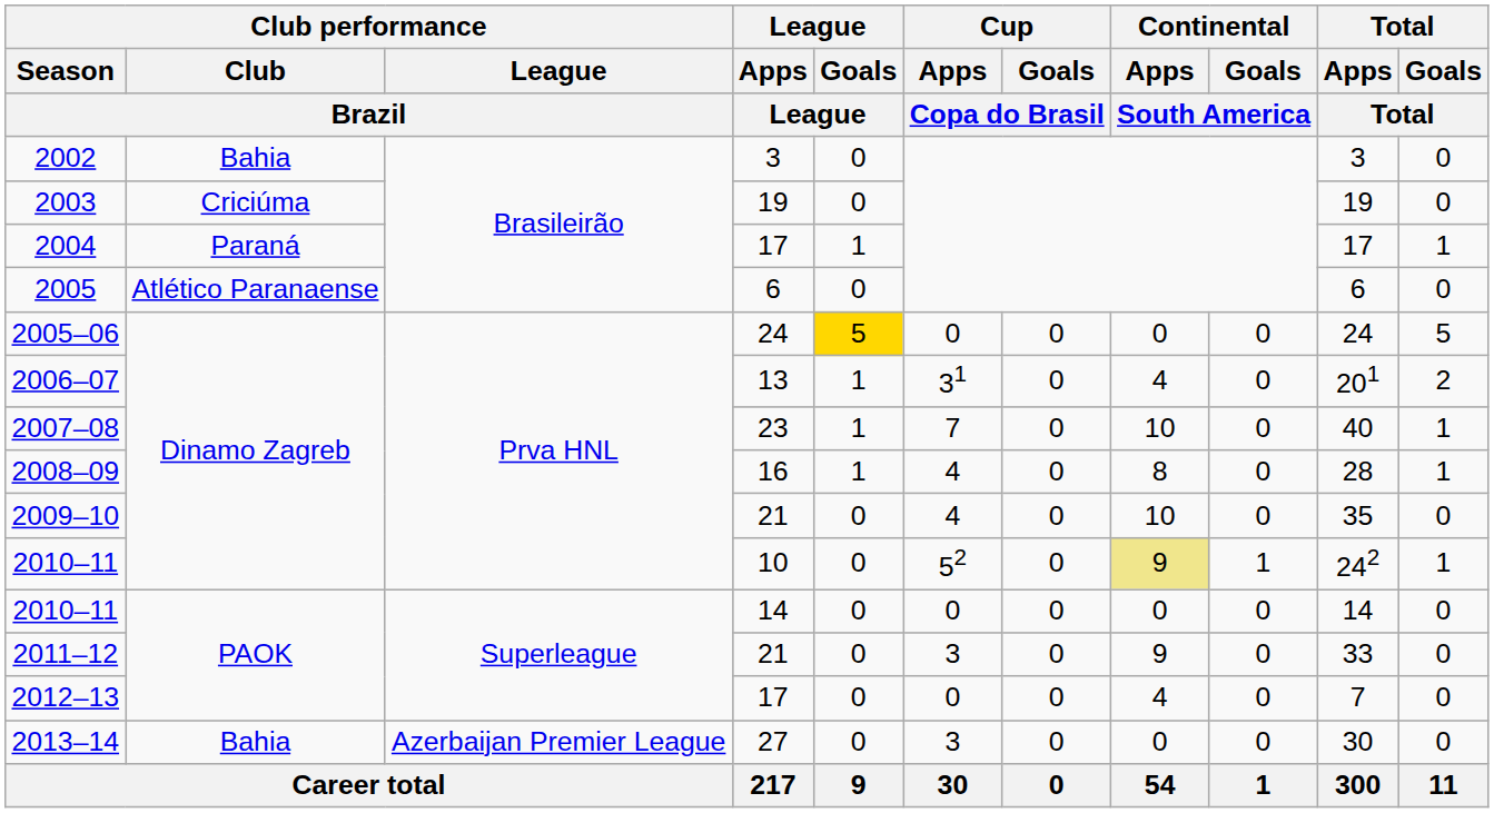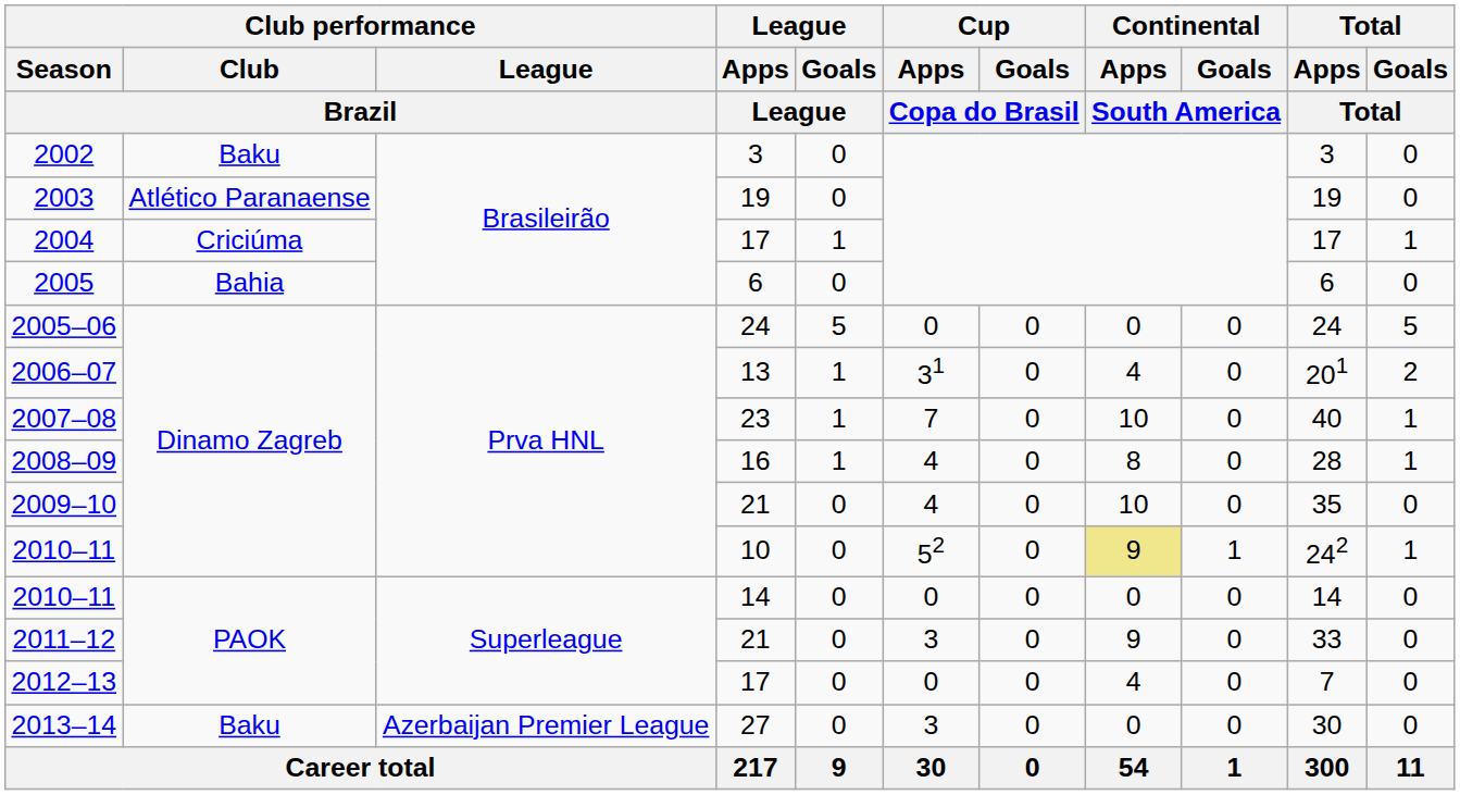 <table class="wikitable" style="text-align:center">
 <tr>
 <th colspan=3>Club performance</th>
 <th colspan=2>League</th>
 <th colspan=2>Cup</th>
 <th colspan=2>Continental</th>
 <th colspan=2>Total</th>
 </tr>
 <tr>
 <th>Season</th>
 <th>Club</th>
 <th>League</th>
 <th>Apps</th>
 <th>Goals</th>
 <th>Apps</th>
 <th>Goals</th>
 <th>Apps</th>
 <th>Goals</th>
 <th>Apps</th>
 <th>Goals</th>
 </tr>
 <tr>
 <th colspan=3>Brazil</th>
 <th colspan=2>League</th>
 <th colspan=2><a href='#'>Copa do Brasil</a></th>
 <th colspan=2><a href='#'>South America</a></th>
 <th colspan=2>Total</th>
 </tr>
 <tr>
 <td><a href='#'>2002</a></td>
-<td><a href='#'>Bahia</a></td>
+<td><a href='#'>Baku</a></td>
 <td rowspan="4"><a href='#'>Brasileirão</a></td>
 <td>3</td>
 <td>0</td>
 <td colspan="4" rowspan="4"></td>
 <td>3</td>
 <td>0</td>
 </tr>
 <tr>
 <td><a href='#'>2003</a></td>
-<td><a href='#'>Criciúma</a></td>
+<td><a href='#'>Atlético Paranaense</a></td>
 <td>19</td>
 <td>0</td>
 <td>19</td>
 <td>0</td>
 </tr>
 <tr>
 <td><a href='#'>2004</a></td>
-<td><a href='#'>Paraná</a></td>
+<td><a href='#'>Criciúma</a></td>
 <td>17</td>
 <td>1</td>
 <td>17</td>
 <td>1</td>
 </tr>
 <tr>
 <td><a href='#'>2005</a></td>
-<td><a href='#'>Atlético Paranaense</a></td>
+<td><a href='#'>Bahia</a></td>
 <td>6</td>
 <td>0</td>
 <td>6</td>
 <td>0</td>
 </tr>
 <tr>
 <td><a href='#'>2005–06</a></td>
 <td rowspan="6"><a href='#'>Dinamo Zagreb</a></td>
 <td rowspan="6"><a href='#'>Prva HNL</a></td>
 <td>24</td>
-<td style="background: gold;">5</td>
+<td>5</td>
 <td>0</td>
 <td>0</td>
 <td>0</td>
 <td>0</td>
 <td>24</td>
 <td>5</td>
 </tr>
 <tr>
 <td><a href='#'>2006–07</a></td>
 <td>13</td>
 <td>1</td>
 <td>3<sup>1</sup></td>
 <td>0</td>
 <td>4</td>
 <td>0</td>
 <td>20<sup>1</sup></td>
 <td>2</td>
 </tr>
 <tr>
 <td><a href='#'>2007–08</a></td>
 <td>23</td>
 <td>1</td>
 <td>7</td>
 <td>0</td>
 <td>10</td>
 <td>0</td>
 <td>40</td>
 <td>1</td>
 </tr>
 <tr>
 <td><a href='#'>2008–09</a></td>
 <td>16</td>
 <td>1</td>
 <td>4</td>
 <td>0</td>
 <td>8</td>
 <td>0</td>
 <td>28</td>
 <td>1</td>
 </tr>
 <tr>
 <td><a href='#'>2009–10</a></td>
 <td>21</td>
 <td>0</td>
 <td>4</td>
 <td>0</td>
 <td>10</td>
 <td>0</td>
 <td>35</td>
 <td>0</td>
 </tr>
 <tr>
 <td><a href='#'>2010–11</a></td>
 <td>10</td>
 <td>0</td>
 <td>5<sup>2</sup></td>
 <td>0</td>
 <td style="background: khaki;">9</td>
 <td>1</td>
 <td>24<sup>2</sup></td>
 <td>1</td>
 </tr>
 <tr>
 <td><a href='#'>2010–11</a></td>
 <td rowspan="3"><a href='#'>PAOK</a></td>
 <td rowspan="3"><a href='#'>Superleague</a></td>
 <td>14</td>
 <td>0</td>
 <td>0</td>
 <td>0</td>
 <td>0</td>
 <td>0</td>
 <td>14</td>
 <td>0</td>
 </tr>
 <tr>
 <td><a href='#'>2011–12</a></td>
 <td>21</td>
 <td>0</td>
 <td>3</td>
 <td>0</td>
 <td>9</td>
 <td>0</td>
 <td>33</td>
 <td>0</td>
 </tr>
 <tr>
 <td><a href='#'>2012–13</a></td>
 <td>17</td>
 <td>0</td>
 <td>0</td>
 <td>0</td>
 <td>4</td>
 <td>0</td>
 <td>7</td>
 <td>0</td>
 </tr>
 <tr>
 <td><a href='#'>2013–14</a></td>
-<td><a href='#'>Bahia</a></td>
+<td><a href='#'>Baku</a></td>
 <td><a href='#'>Azerbaijan Premier League</a></td>
 <td>27</td>
 <td>0</td>
 <td>3</td>
 <td>0</td>
 <td>0</td>
 <td>0</td>
 <td>30</td>
 <td>0</td>
 </tr>
 <tr>
 <th colspan=3>Career total</th>
 <th>217</th>
 <th>9</th>
 <th>30</th>
 <th>0</th>
 <th>54</th>
 <th>1</th>
 <th>300</th>
 <th>11</th>
 </tr>
 </table>
